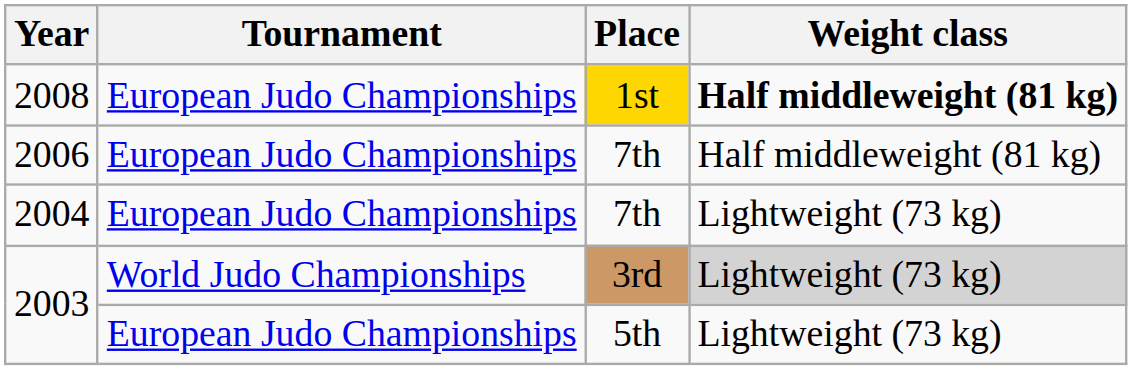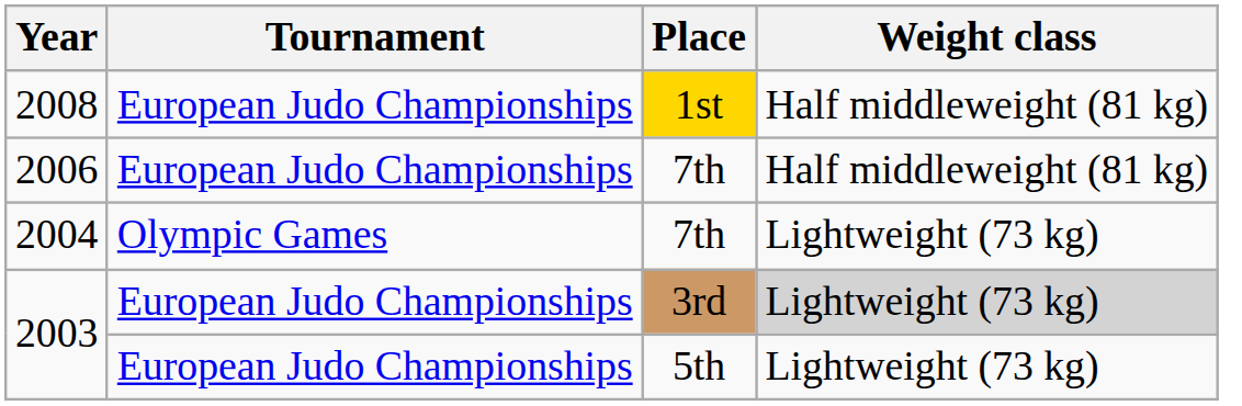 <table class=wikitable>
 <tr>
 <th>Year</th>
 <th>Tournament</th>
 <th>Place</th>
 <th>Weight class</th>
 </tr>
 <tr>
 <td>2008</td>
 <td><a href='#'>European Judo Championships</a></td>
 <td bgcolor="gold" align="center">1st</td>
-<td><strong>Half middleweight (81 kg)</strong></td>
+<td>Half middleweight (81 kg)</td>
 </tr>
 <tr>
 <td>2006</td>
 <td><a href='#'>European Judo Championships</a></td>
 <td align="center">7th</td>
 <td>Half middleweight (81 kg)</td>
 </tr>
 <tr>
 <td>2004</td>
-<td><a href='#'>European Judo Championships</a></td>
+<td><a href='#'>Olympic Games</a></td>
 <td align="center">7th</td>
 <td>Lightweight (73 kg)</td>
 </tr>
 <tr>
 <td rowspan=2>2003</td>
-<td><a href='#'>World Judo Championships</a></td>
+<td><a href='#'>European Judo Championships</a></td>
 <td bgcolor="cc9966" align="center">3rd</td>
 <td style="background: lightgrey;">Lightweight (73 kg)</td>
 </tr>
 <tr>
 <td><a href='#'>European Judo Championships</a></td>
 <td align="center">5th</td>
 <td>Lightweight (73 kg)</td>
 </tr>
 </table>
